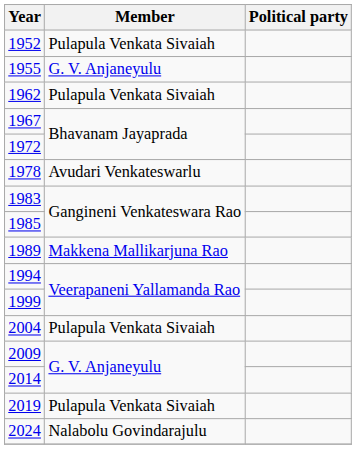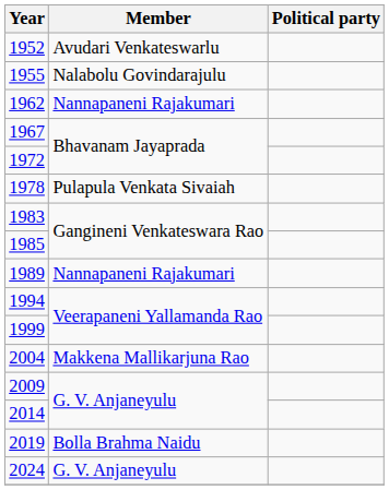 <table class="wikitable sortable">
 <tr>
 <th>Year</th>
 <th>Member</th>
 <th colspan="2">Political party</th>
 </tr>
 <tr>
 <td><a href='#'>1952</a></td>
-<td>Pulapula Venkata Sivaiah</td>
+<td>Avudari Venkateswarlu</td>
 <td></td>
 </tr>
 <tr>
 <td><a href='#'>1955</a></td>
-<td><a href='#'>G. V. Anjaneyulu</a></td>
+<td>Nalabolu Govindarajulu</td>
 <td></td>
 </tr>
 <tr>
 <td><a href='#'>1962</a></td>
-<td>Pulapula Venkata Sivaiah</td>
+<td><a href='#'>Nannapaneni Rajakumari</a></td>
 <td></td>
 </tr>
 <tr>
 <td><a href='#'>1967</a></td>
 <td rowspan=2>Bhavanam Jayaprada</td>
 <td></td>
 </tr>
 <tr>
 <td><a href='#'>1972</a></td>
 </tr>
 <tr>
 <td><a href='#'>1978</a></td>
-<td>Avudari Venkateswarlu</td>
+<td>Pulapula Venkata Sivaiah</td>
 <td></td>
 </tr>
 <tr>
 <td><a href='#'>1983</a></td>
 <td rowspan=2>Gangineni Venkateswara Rao</td>
 </tr>
 <tr>
 <td><a href='#'>1985</a></td>
 <td></td>
 </tr>
 <tr>
 <td><a href='#'>1989</a></td>
-<td><a href='#'>Makkena Mallikarjuna Rao</a></td>
+<td><a href='#'>Nannapaneni Rajakumari</a></td>
 <td></td>
 </tr>
 <tr>
 <td><a href='#'>1994</a></td>
 <td rowspan=2><a href='#'>Veerapaneni Yallamanda Rao</a></td>
 <td></td>
 </tr>
 <tr>
 <td><a href='#'>1999</a></td>
 <td></td>
 </tr>
 <tr>
 <td><a href='#'>2004</a></td>
-<td>Pulapula Venkata Sivaiah</td>
+<td><a href='#'>Makkena Mallikarjuna Rao</a></td>
 <td></td>
 </tr>
 <tr>
 <td><a href='#'>2009</a></td>
 <td rowspan=2><a href='#'>G. V. Anjaneyulu</a></td>
 <td></td>
 </tr>
 <tr>
 <td><a href='#'>2014</a></td>
 </tr>
 <tr>
 <td><a href='#'>2019</a></td>
-<td>Pulapula Venkata Sivaiah</td>
+<td><a href='#'>Bolla Brahma Naidu</a></td>
 <td></td>
 </tr>
 <tr>
 <td><a href='#'>2024</a></td>
-<td>Nalabolu Govindarajulu</td>
+<td><a href='#'>G. V. Anjaneyulu</a></td>
 <td></td>
 </tr>
 <tr>
 </tr>
 </table>
